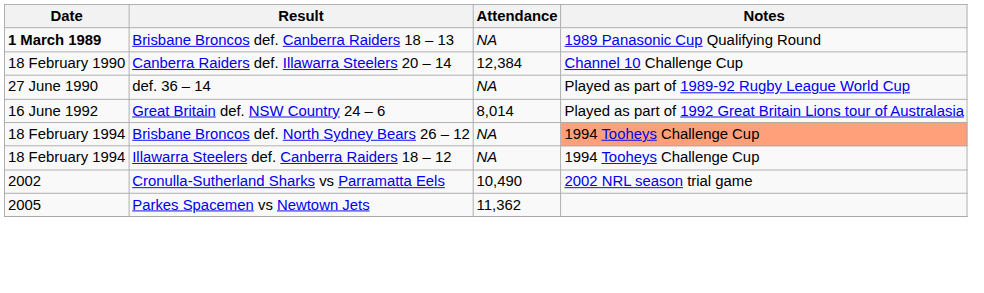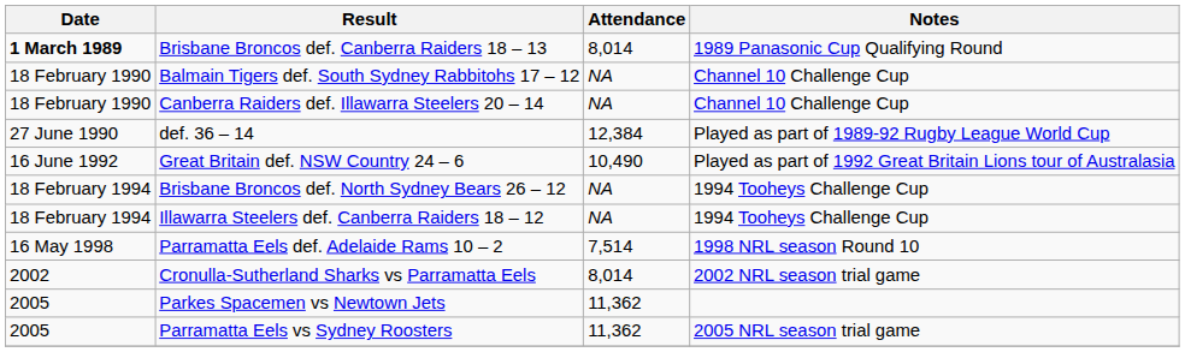 <table class="wikitable">
 <tr>
 <th>Date</th>
 <th>Result</th>
 <th>Attendance</th>
 <th>Notes</th>
 </tr>
 <tr>
 <td><strong>1 March 1989</strong></td>
 <td> <a href='#'>Brisbane Broncos</a> def.  <a href='#'>Canberra Raiders</a> 18 – 13</td>
-<td><em>NA</em></td>
+<td>8,014</td>
 <td><a href='#'>1989 Panasonic Cup</a> Qualifying Round</td>
 </tr>
 <tr>
 <td>18 February 1990</td>
+<td> <a href='#'>Balmain Tigers</a> def.  <a href='#'>South Sydney Rabbitohs</a> 17 – 12</td>
+<td><em>NA</em></td>
+<td><a href='#'>Channel 10</a> Challenge Cup</td>
+</tr>
+<tr>
+<td>18 February 1990</td>
 <td> <a href='#'>Canberra Raiders</a> def.  <a href='#'>Illawarra Steelers</a> 20 – 14</td>
-<td>12,384</td>
+<td><em>NA</em></td>
 <td><a href='#'>Channel 10</a> Challenge Cup</td>
 </tr>
 <tr>
 <td>27 June 1990</td>
 <td> def.  36 – 14</td>
-<td><em>NA</em></td>
+<td>12,384</td>
 <td>Played as part of <a href='#'>1989-92 Rugby League World Cup</a></td>
 </tr>
 <tr>
 <td>16 June 1992</td>
 <td> <a href='#'>Great Britain</a> def.  <a href='#'>NSW Country</a> 24 – 6</td>
-<td>8,014</td>
+<td>10,490</td>
 <td>Played as part of <a href='#'>1992 Great Britain Lions tour of Australasia</a></td>
 </tr>
 <tr>
 <td>18 February 1994</td>
 <td> <a href='#'>Brisbane Broncos</a> def.  <a href='#'>North Sydney Bears</a> 26 – 12</td>
 <td><em>NA</em></td>
-<td style="background: lightsalmon;">1994 <a href='#'>Tooheys</a> Challenge Cup</td>
+<td>1994 <a href='#'>Tooheys</a> Challenge Cup</td>
 </tr>
 <tr>
 <td>18 February 1994</td>
 <td> <a href='#'>Illawarra Steelers</a> def.  <a href='#'>Canberra Raiders</a> 18 – 12</td>
 <td><em>NA</em></td>
 <td>1994 <a href='#'>Tooheys</a> Challenge Cup</td>
 </tr>
 <tr>
+<td>16 May 1998</td>
+<td> <a href='#'>Parramatta Eels</a> def.  <a href='#'>Adelaide Rams</a> 10 – 2</td>
+<td>7,514</td>
+<td><a href='#'>1998 NRL season</a> Round 10</td>
+</tr>
+<tr>
 <td>2002</td>
 <td> <a href='#'>Cronulla-Sutherland Sharks</a> vs  <a href='#'>Parramatta Eels</a></td>
-<td>10,490</td>
+<td>8,014</td>
 <td><a href='#'>2002 NRL season</a> trial game</td>
 </tr>
 <tr>
 <td>2005</td>
 <td> <a href='#'>Parkes Spacemen</a> vs  <a href='#'>Newtown Jets</a></td>
 <td>11,362</td>
 <td></td>
 </tr>
 <tr>
+<td>2005</td>
+<td> <a href='#'>Parramatta Eels</a> vs  <a href='#'>Sydney Roosters</a></td>
+<td>11,362</td>
+<td><a href='#'>2005 NRL season</a> trial game</td>
+</tr>
+<tr>
 </tr>
 </table>
